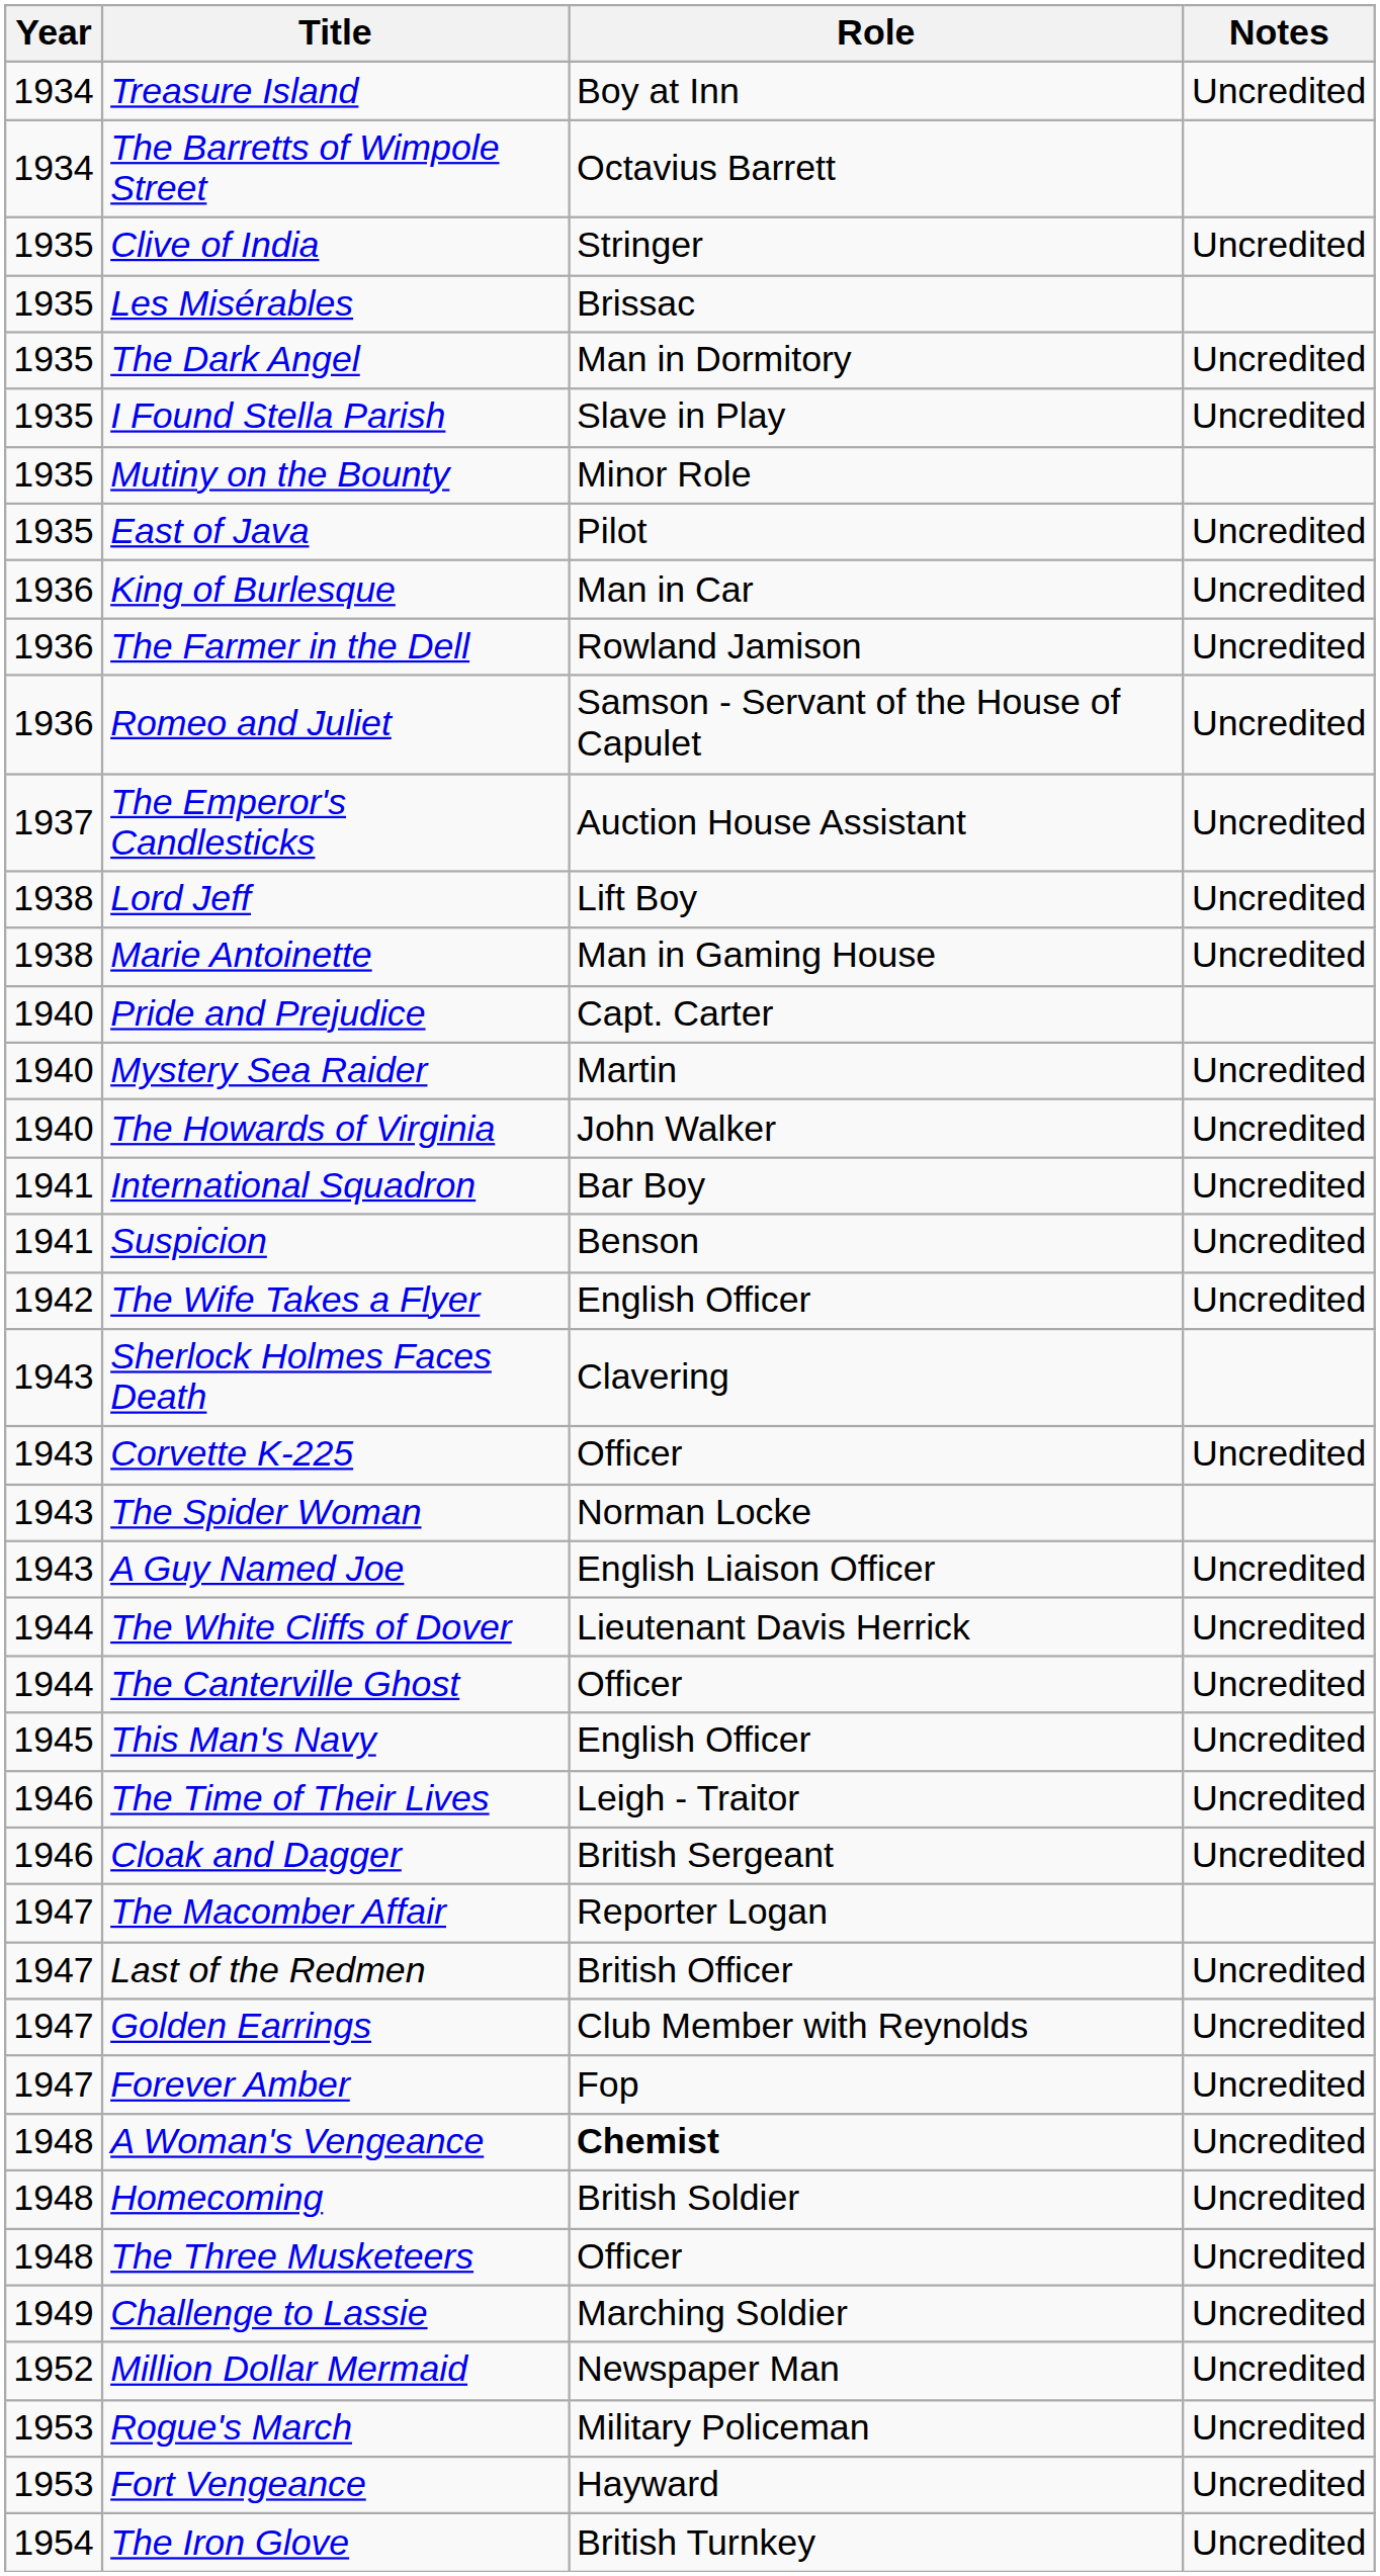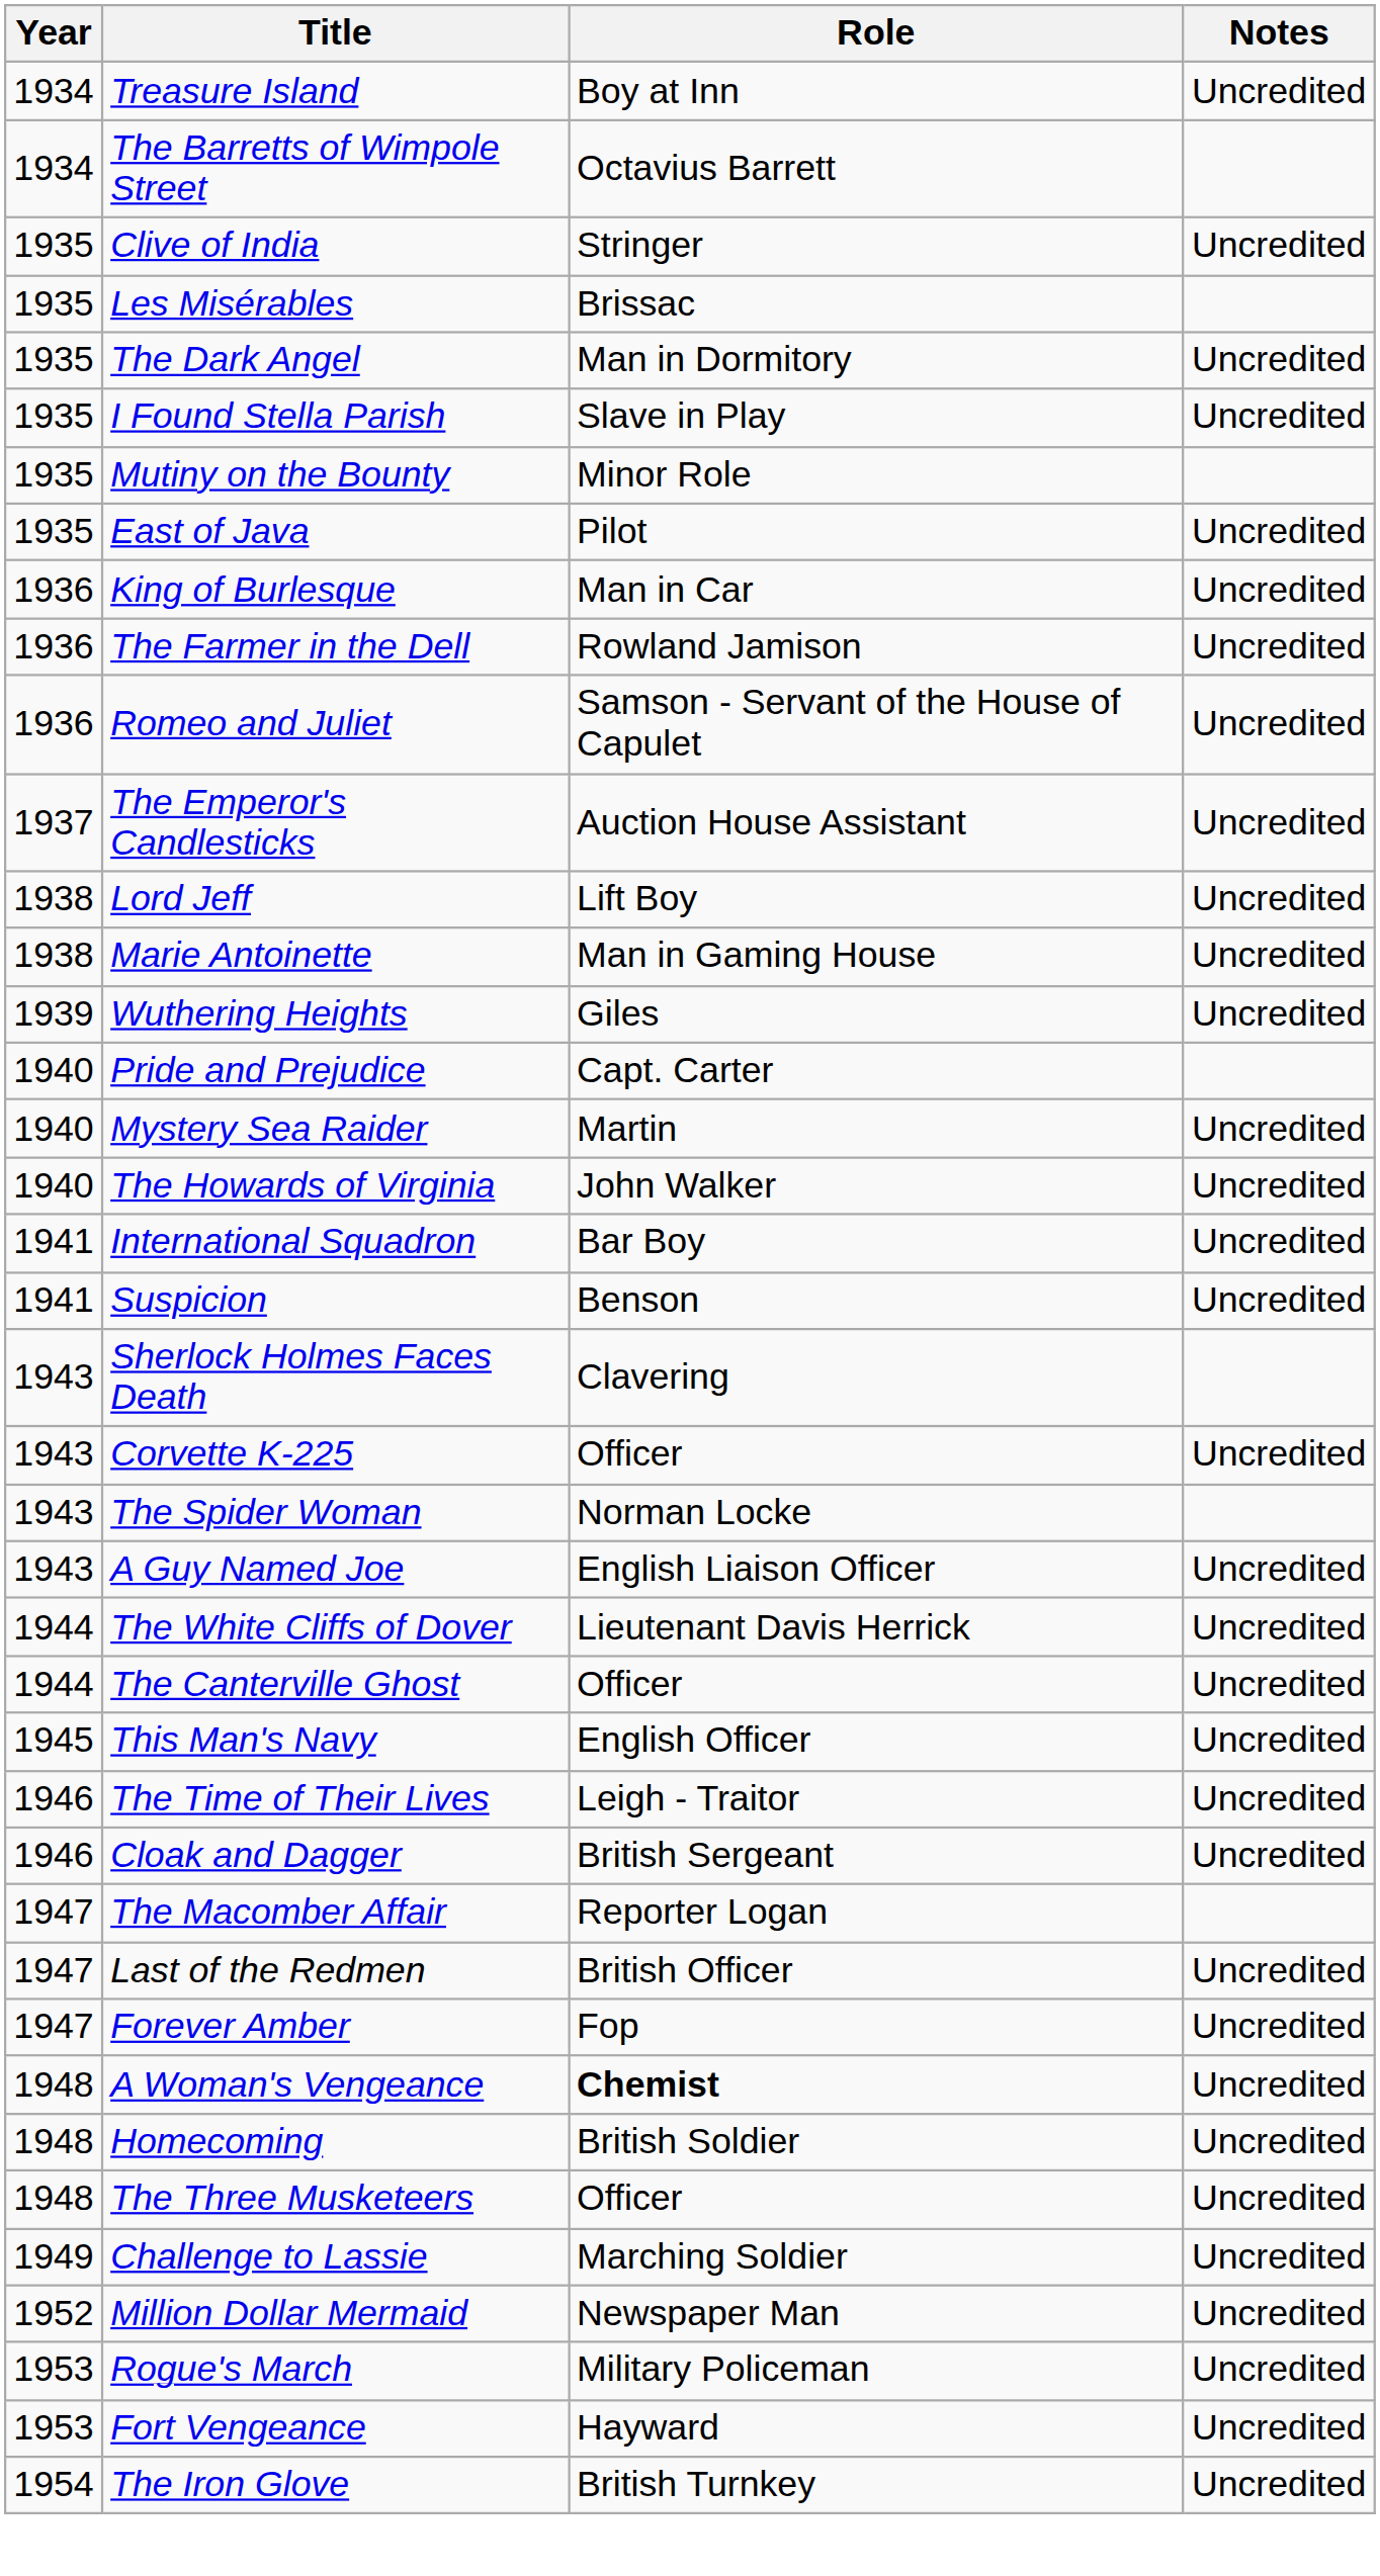 <table class="wikitable sortable">
 <tr>
 <th>Year</th>
 <th>Title</th>
 <th>Role</th>
 <th>Notes</th>
 </tr>
 <tr>
 <td>1934</td>
 <td><em><a href='#'>Treasure Island</a></em></td>
 <td>Boy at Inn</td>
 <td>Uncredited</td>
 </tr>
 <tr>
 <td>1934</td>
 <td><em><a href='#'>The Barretts of Wimpole Street</a></em></td>
 <td>Octavius Barrett</td>
 <td></td>
 </tr>
 <tr>
 <td>1935</td>
 <td><em><a href='#'>Clive of India</a></em></td>
 <td>Stringer</td>
 <td>Uncredited</td>
 </tr>
 <tr>
 <td>1935</td>
 <td><em><a href='#'>Les Misérables</a></em></td>
 <td>Brissac</td>
 <td></td>
 </tr>
 <tr>
 <td>1935</td>
 <td><em><a href='#'>The Dark Angel</a></em></td>
 <td>Man in Dormitory</td>
 <td>Uncredited</td>
 </tr>
 <tr>
 <td>1935</td>
 <td><em><a href='#'>I Found Stella Parish</a></em></td>
 <td>Slave in Play</td>
 <td>Uncredited</td>
 </tr>
 <tr>
 <td>1935</td>
 <td><em><a href='#'>Mutiny on the Bounty</a></em></td>
 <td>Minor Role</td>
 <td></td>
 </tr>
 <tr>
 <td>1935</td>
 <td><em><a href='#'>East of Java</a></em></td>
 <td>Pilot</td>
 <td>Uncredited</td>
 </tr>
 <tr>
 <td>1936</td>
 <td><em><a href='#'>King of Burlesque</a></em></td>
 <td>Man in Car</td>
 <td>Uncredited</td>
 </tr>
 <tr>
 <td>1936</td>
 <td><em><a href='#'>The Farmer in the Dell</a></em></td>
 <td>Rowland Jamison</td>
 <td>Uncredited</td>
 </tr>
 <tr>
 <td>1936</td>
 <td><em><a href='#'>Romeo and Juliet</a></em></td>
 <td>Samson - Servant of the House of Capulet</td>
 <td>Uncredited</td>
 </tr>
 <tr>
 <td>1937</td>
 <td><em><a href='#'>The Emperor's Candlesticks</a></em></td>
 <td>Auction House Assistant</td>
 <td>Uncredited</td>
 </tr>
 <tr>
 <td>1938</td>
 <td><em><a href='#'>Lord Jeff</a></em></td>
 <td>Lift Boy</td>
 <td>Uncredited</td>
 </tr>
 <tr>
 <td>1938</td>
 <td><em><a href='#'>Marie Antoinette</a></em></td>
 <td>Man in Gaming House</td>
 <td>Uncredited</td>
 </tr>
 <tr>
+<td>1939</td>
+<td><em><a href='#'>Wuthering Heights</a></em></td>
+<td>Giles</td>
+<td>Uncredited</td>
+</tr>
+<tr>
 <td>1940</td>
 <td><em><a href='#'>Pride and Prejudice</a></em></td>
 <td>Capt. Carter</td>
 <td></td>
 </tr>
 <tr>
 <td>1940</td>
 <td><em><a href='#'>Mystery Sea Raider</a></em></td>
 <td>Martin</td>
 <td>Uncredited</td>
 </tr>
 <tr>
 <td>1940</td>
 <td><em><a href='#'>The Howards of Virginia</a></em></td>
 <td>John Walker</td>
 <td>Uncredited</td>
 </tr>
 <tr>
 <td>1941</td>
 <td><em><a href='#'>International Squadron</a></em></td>
 <td>Bar Boy</td>
 <td>Uncredited</td>
 </tr>
 <tr>
 <td>1941</td>
 <td><em><a href='#'>Suspicion</a></em></td>
 <td>Benson</td>
-<td>Uncredited</td>
-</tr>
-<tr>
-<td>1942</td>
-<td><em><a href='#'>The Wife Takes a Flyer</a></em></td>
-<td>English Officer</td>
 <td>Uncredited</td>
 </tr>
 <tr>
 <td>1943</td>
 <td><em><a href='#'>Sherlock Holmes Faces Death</a></em></td>
 <td>Clavering</td>
 <td></td>
 </tr>
 <tr>
 <td>1943</td>
 <td><em><a href='#'>Corvette K-225</a></em></td>
 <td>Officer</td>
 <td>Uncredited</td>
 </tr>
 <tr>
 <td>1943</td>
 <td><em><a href='#'>The Spider Woman</a></em></td>
 <td>Norman Locke</td>
 <td></td>
 </tr>
 <tr>
 <td>1943</td>
 <td><em><a href='#'>A Guy Named Joe</a></em></td>
 <td>English Liaison Officer</td>
 <td>Uncredited</td>
 </tr>
 <tr>
 <td>1944</td>
 <td><em><a href='#'>The White Cliffs of Dover</a></em></td>
 <td>Lieutenant Davis Herrick</td>
 <td>Uncredited</td>
 </tr>
 <tr>
 <td>1944</td>
 <td><em><a href='#'>The Canterville Ghost</a></em></td>
 <td>Officer</td>
 <td>Uncredited</td>
 </tr>
 <tr>
 <td>1945</td>
 <td><em><a href='#'>This Man's Navy</a></em></td>
 <td>English Officer</td>
 <td>Uncredited</td>
 </tr>
 <tr>
 <td>1946</td>
 <td><em><a href='#'>The Time of Their Lives</a></em></td>
 <td>Leigh - Traitor</td>
 <td>Uncredited</td>
 </tr>
 <tr>
 <td>1946</td>
 <td><em><a href='#'>Cloak and Dagger</a></em></td>
 <td>British Sergeant</td>
 <td>Uncredited</td>
 </tr>
 <tr>
 <td>1947</td>
 <td><em><a href='#'>The Macomber Affair</a></em></td>
 <td>Reporter Logan</td>
 <td></td>
 </tr>
 <tr>
 <td>1947</td>
 <td><em>Last of the Redmen</em></td>
 <td>British Officer</td>
 <td>Uncredited</td>
 </tr>
 <tr>
 <td>1947</td>
-<td><em><a href='#'>Golden Earrings</a></em></td>
-<td>Club Member with Reynolds</td>
-<td>Uncredited</td>
-</tr>
-<tr>
-<td>1947</td>
 <td><em><a href='#'>Forever Amber</a></em></td>
 <td>Fop</td>
 <td>Uncredited</td>
 </tr>
 <tr>
 <td>1948</td>
 <td><em><a href='#'>A Woman's Vengeance</a></em></td>
 <td><strong>Chemist</strong></td>
 <td>Uncredited</td>
 </tr>
 <tr>
 <td>1948</td>
 <td><em><a href='#'>Homecoming</a></em></td>
 <td>British Soldier</td>
 <td>Uncredited</td>
 </tr>
 <tr>
 <td>1948</td>
 <td><em><a href='#'>The Three Musketeers</a></em></td>
 <td>Officer</td>
 <td>Uncredited</td>
 </tr>
 <tr>
 <td>1949</td>
 <td><em><a href='#'>Challenge to Lassie</a></em></td>
 <td>Marching Soldier</td>
 <td>Uncredited</td>
 </tr>
 <tr>
 <td>1952</td>
 <td><em><a href='#'>Million Dollar Mermaid</a></em></td>
 <td>Newspaper Man</td>
 <td>Uncredited</td>
 </tr>
 <tr>
 <td>1953</td>
 <td><em><a href='#'>Rogue's March</a></em></td>
 <td>Military Policeman</td>
 <td>Uncredited</td>
 </tr>
 <tr>
 <td>1953</td>
 <td><em><a href='#'>Fort Vengeance</a></em></td>
 <td>Hayward</td>
 <td>Uncredited</td>
 </tr>
 <tr>
 <td>1954</td>
 <td><em><a href='#'>The Iron Glove</a></em></td>
 <td>British Turnkey</td>
 <td>Uncredited</td>
 </tr>
 </table>
